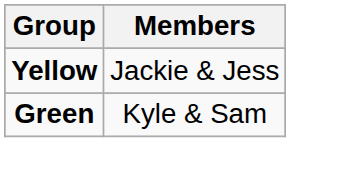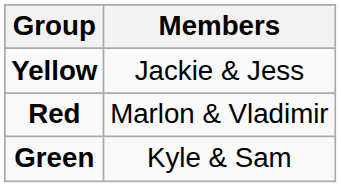 <table class="wikitable" style="text-align:center;">
 <tr>
 <th>Group</th>
 <th>Members</th>
 </tr>
 <tr>
 <td><strong>Yellow</strong></td>
 <td>Jackie & Jess</td>
 </tr>
 <tr>
+<td><strong>Red</strong></td>
+<td>Marlon & Vladimir</td>
+</tr>
+<tr>
 <td><strong>Green</strong></td>
 <td>Kyle & Sam</td>
 </tr>
 </table>
